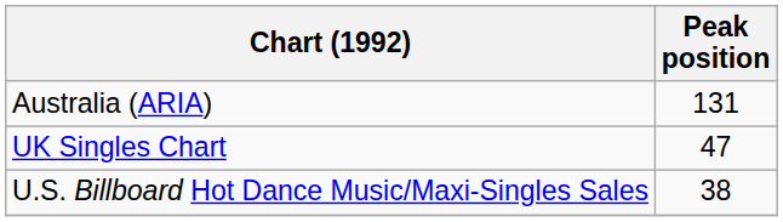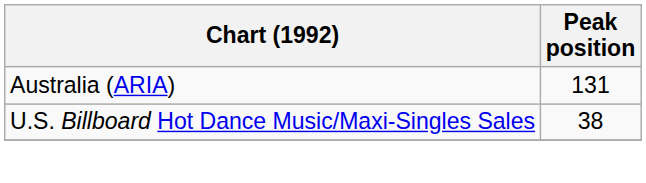 <table class="wikitable">
 <tr>
 <th align="left">Chart (1992)</th>
 <th align="left">Peak<br>position</th>
 </tr>
 <tr>
 <td align="left">Australia (<a href='#'>ARIA</a>)</td>
 <td align="center">131</td>
 </tr>
 <tr>
-<td align="left"><a href='#'>UK Singles Chart</a></td>
-<td align="center">47</td>
-</tr>
-<tr>
 <td align="left">U.S. <em>Billboard</em> <a href='#'>Hot Dance Music/Maxi-Singles Sales</a></td>
 <td align="center">38</td>
 </tr>
 <tr>
 </tr>
 </table>
